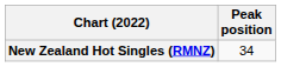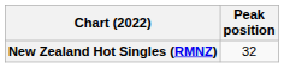 <table class="wikitable plainrowheaders" style="text-align:center">
 <tr>
 <th scope="col">Chart (2022)</th>
 <th scope="col">Peak<br>position</th>
 </tr>
 <tr>
 <th scope="row">New Zealand Hot Singles (<a href='#'>RMNZ</a>)</th>
-<td>34</td>
+<td>32</td>
 </tr>
 </table>
